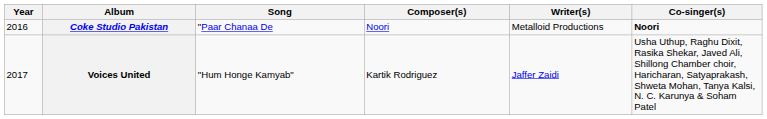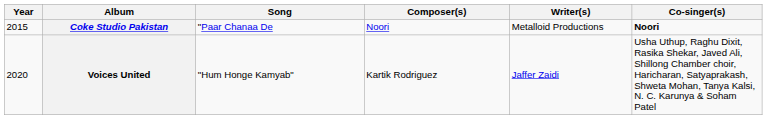 <table class="wikitable plainrowheaders" width="100%" textcolor:#000;">
 <tr>
 <th scope="col" width="5%"><strong>Year</strong></th>
 <th scope="col" width="20%"><strong>Album</strong></th>
 <th scope="col" width="22%"><strong>Song</strong></th>
 <th scope="col" width="19%"><strong>Composer(s)</strong></th>
 <th scope="col" width="16%"><strong>Writer(s)</strong></th>
 <th scope="col" width="17%"><strong>Co-singer(s)</strong></th>
 </tr>
 <tr>
-<td>2016</td>
+<td>2015</td>
 <th scope="row"><em><a href='#'>Coke Studio Pakistan</a></em></th>
 <td>"<a href='#'>Paar Chanaa De</a></td>
 <td><a href='#'>Noori</a></td>
 <td>Metalloid Productions</td>
 <td><strong>Noori</strong></td>
 </tr>
 <tr>
-<td>2017</td>
+<td>2020</td>
 <th scope="row">Voices United</th>
 <td>"Hum Honge Kamyab"</td>
 <td>Kartik Rodriguez</td>
 <td><a href='#'>Jaffer Zaidi</a></td>
 <td>Usha Uthup, Raghu Dixit, Rasika Shekar, Javed Ali, Shillong Chamber choir, Haricharan, Satyaprakash, Shweta Mohan, Tanya Kalsi, N. C. Karunya & Soham Patel</td>
 </tr>
 </table>
